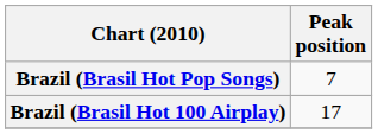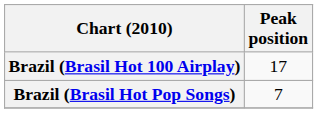 <table class="wikitable plainrowheaders sortable">
 <tr>
 <th scope="col">Chart (2010)</th>
 <th scope="col">Peak <br> position</th>
 </tr>
 <tr>
+<th scope="row">Brazil (<a href='#'>Brasil Hot 100 Airplay</a>)</th>
+<td style="text-align:center;">17</td>
+</tr>
+<tr>
 <th scope="row">Brazil (<a href='#'>Brasil Hot Pop Songs</a>)</th>
 <td style="text-align:center;">7</td>
 </tr>
 <tr>
-<th scope="row">Brazil (<a href='#'>Brasil Hot 100 Airplay</a>)</th>
-<td style="text-align:center;">17</td>
-</tr>
-<tr>
 </tr>
 </table>
